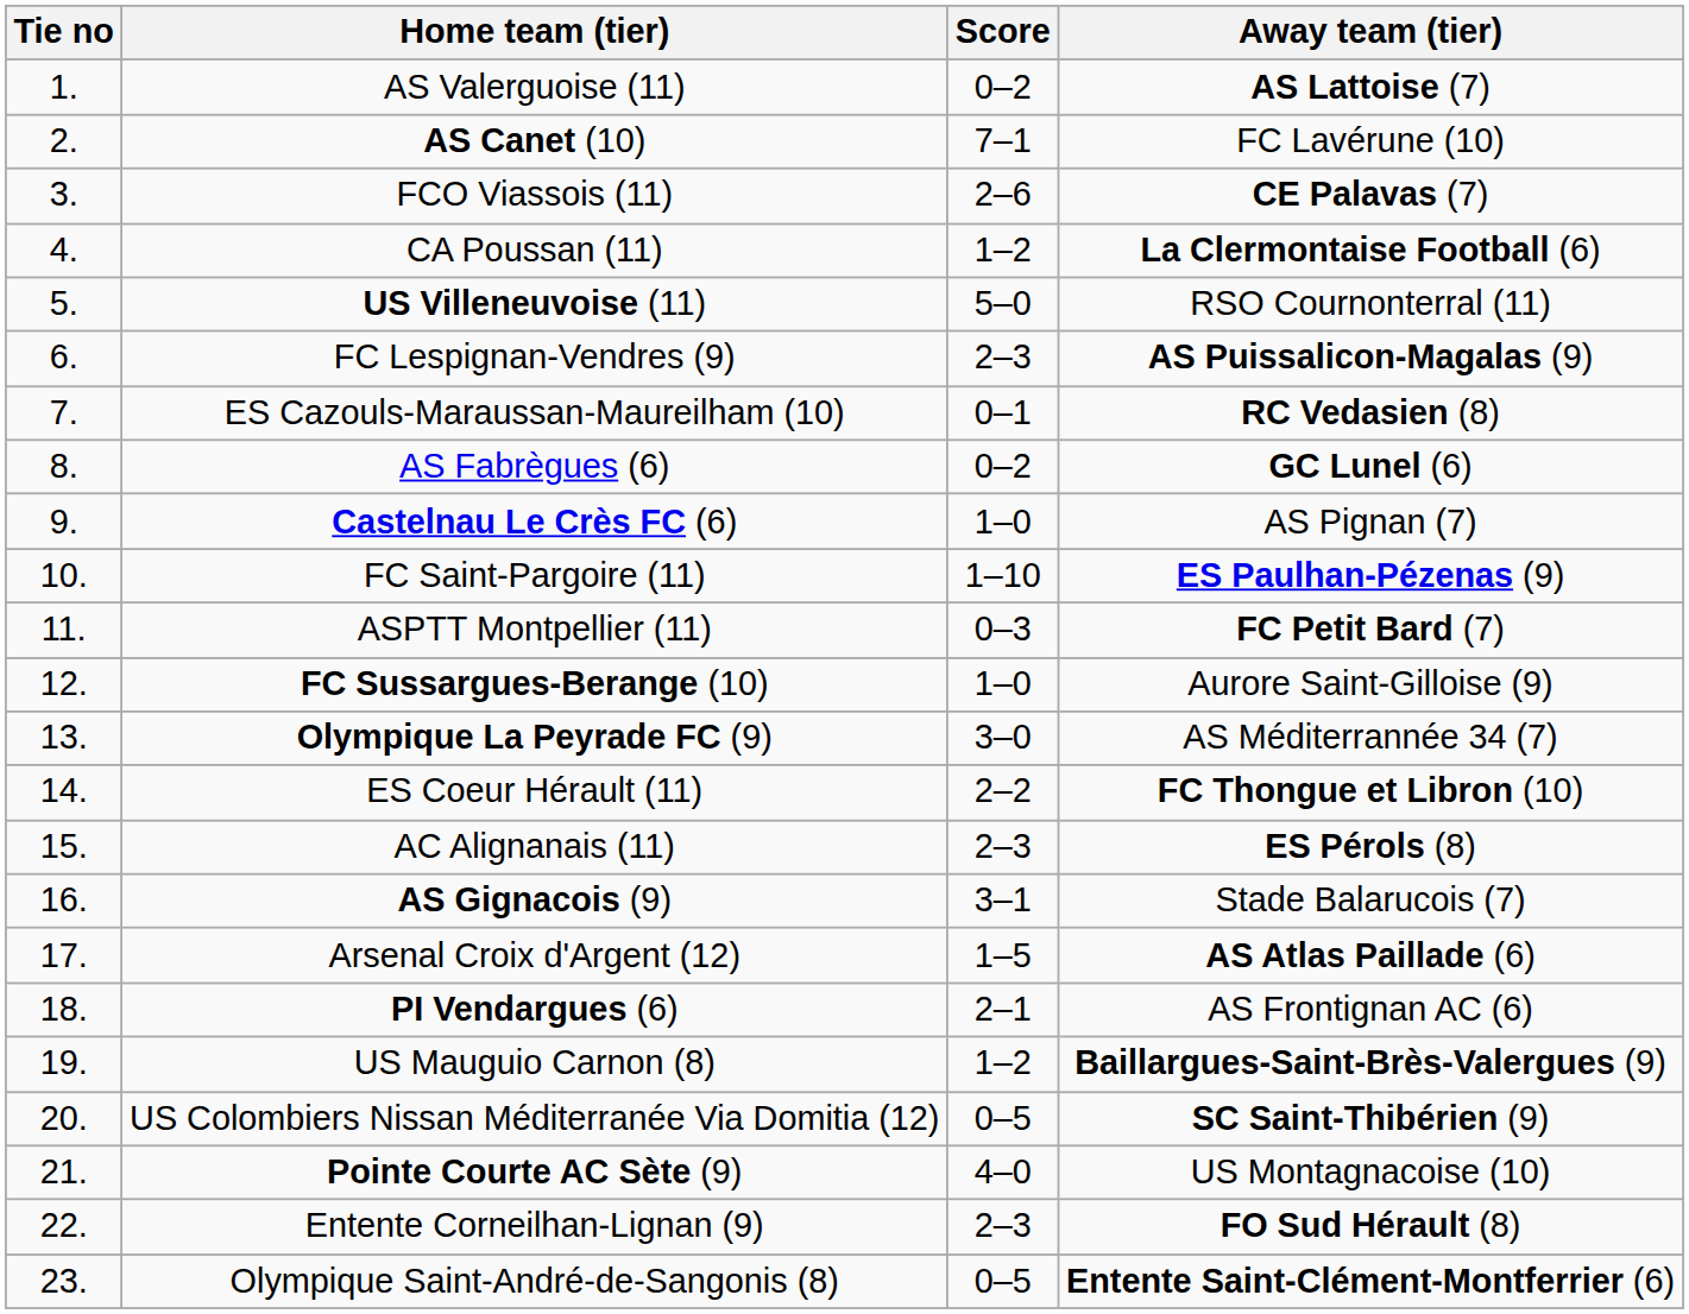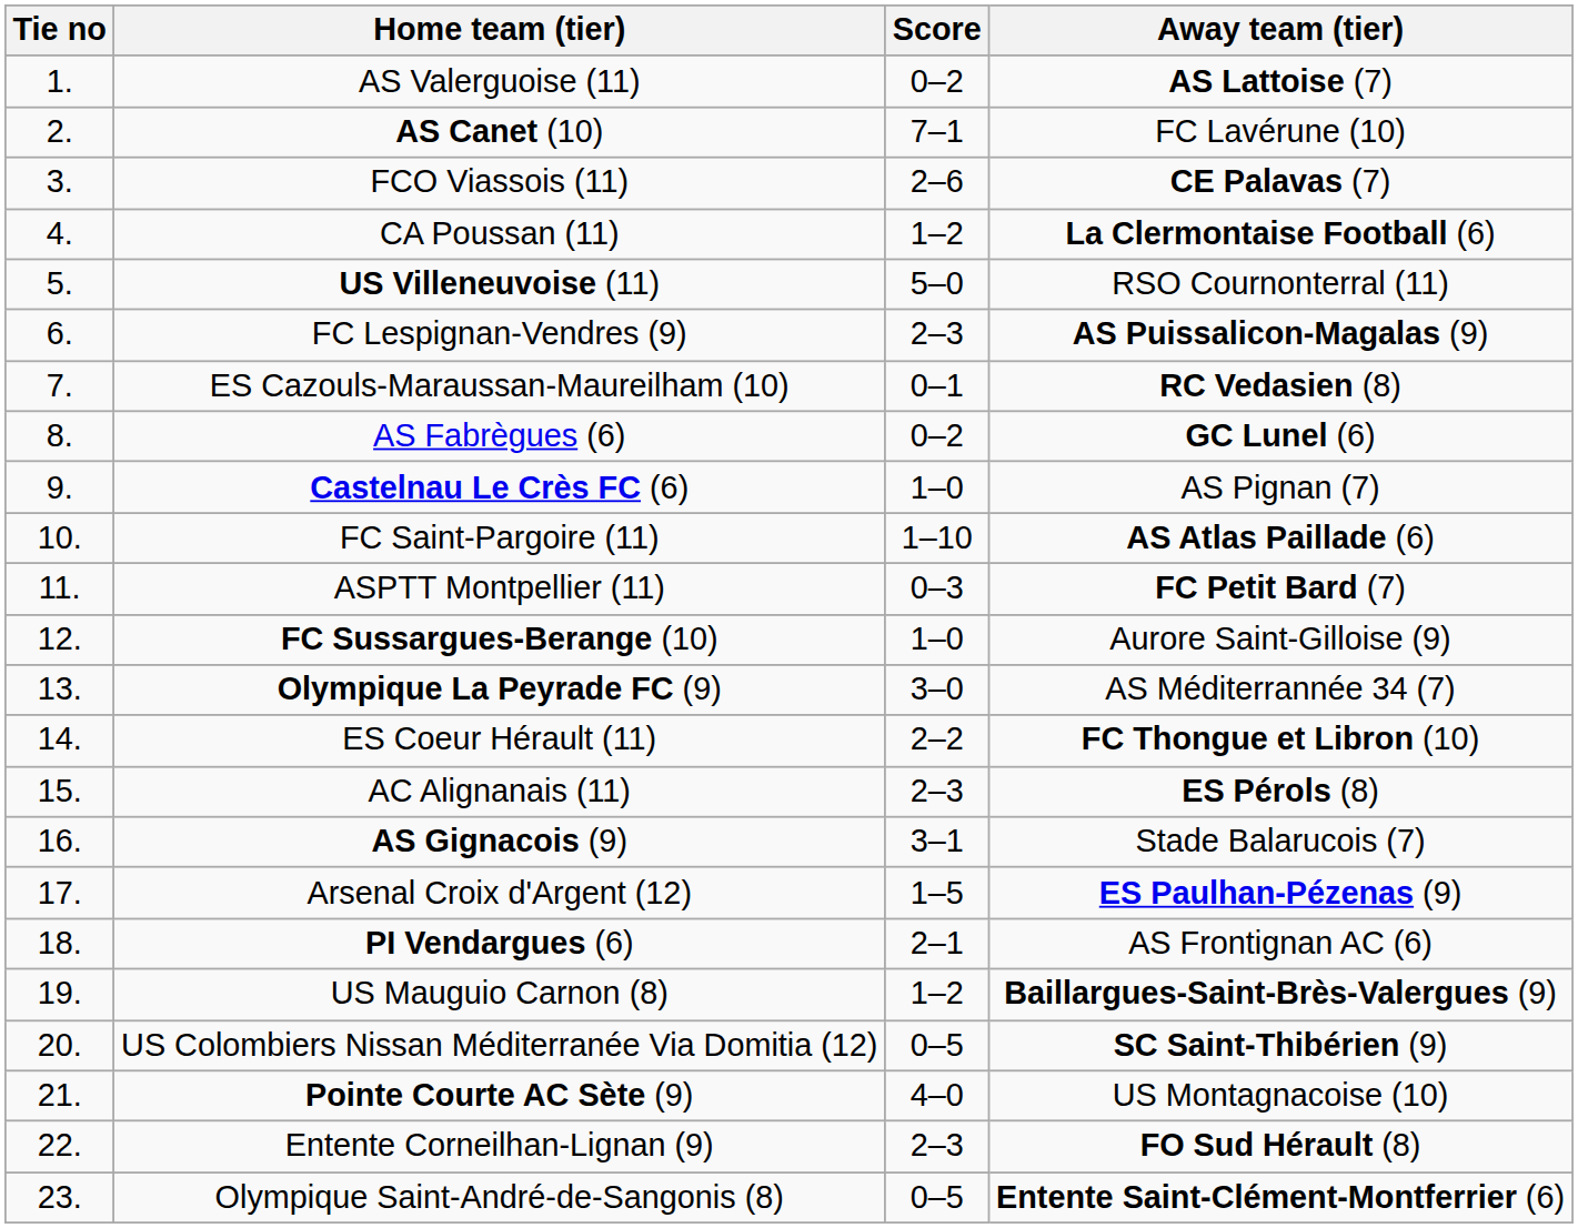 <table class="wikitable" style="text-align: center">
 <tr>
 <th>Tie no</th>
 <th>Home team (tier)</th>
 <th>Score</th>
 <th>Away team (tier)</th>
 </tr>
 <tr>
 <td>1.</td>
 <td>AS Valerguoise (11)</td>
 <td>0–2</td>
 <td><strong>AS Lattoise</strong> (7)</td>
 </tr>
 <tr>
 <td>2.</td>
 <td><strong>AS Canet</strong> (10)</td>
 <td>7–1</td>
 <td>FC Lavérune (10)</td>
 </tr>
 <tr>
 <td>3.</td>
 <td>FCO Viassois (11)</td>
 <td>2–6</td>
 <td><strong>CE Palavas</strong> (7)</td>
 </tr>
 <tr>
 <td>4.</td>
 <td>CA Poussan (11)</td>
 <td>1–2</td>
 <td><strong>La Clermontaise Football</strong> (6)</td>
 </tr>
 <tr>
 <td>5.</td>
 <td><strong>US Villeneuvoise</strong> (11)</td>
 <td>5–0</td>
 <td>RSO Cournonterral (11)</td>
 </tr>
 <tr>
 <td>6.</td>
 <td>FC Lespignan-Vendres (9)</td>
 <td>2–3</td>
 <td><strong>AS Puissalicon-Magalas</strong> (9)</td>
 </tr>
 <tr>
 <td>7.</td>
 <td>ES Cazouls-Maraussan-Maureilham (10)</td>
 <td>0–1</td>
 <td><strong>RC Vedasien</strong> (8)</td>
 </tr>
 <tr>
 <td>8.</td>
 <td><a href='#'>AS Fabrègues</a> (6)</td>
 <td>0–2</td>
 <td><strong>GC Lunel</strong> (6)</td>
 </tr>
 <tr>
 <td>9.</td>
 <td><strong><a href='#'>Castelnau Le Crès FC</a></strong> (6)</td>
 <td>1–0</td>
 <td>AS Pignan (7)</td>
 </tr>
 <tr>
 <td>10.</td>
 <td>FC Saint-Pargoire (11)</td>
 <td>1–10</td>
-<td><strong><a href='#'>ES Paulhan-Pézenas</a></strong> (9)</td>
+<td><strong>AS Atlas Paillade</strong> (6)</td>
 </tr>
 <tr>
 <td>11.</td>
 <td>ASPTT Montpellier (11)</td>
 <td>0–3</td>
 <td><strong>FC Petit Bard</strong> (7)</td>
 </tr>
 <tr>
 <td>12.</td>
 <td><strong>FC Sussargues-Berange</strong> (10)</td>
 <td>1–0</td>
 <td>Aurore Saint-Gilloise (9)</td>
 </tr>
 <tr>
 <td>13.</td>
 <td><strong>Olympique La Peyrade FC</strong> (9)</td>
 <td>3–0</td>
 <td>AS Méditerrannée 34 (7)</td>
 </tr>
 <tr>
 <td>14.</td>
 <td>ES Coeur Hérault (11)</td>
 <td>2–2 </td>
 <td><strong>FC Thongue et Libron</strong> (10)</td>
 </tr>
 <tr>
 <td>15.</td>
 <td>AC Alignanais (11)</td>
 <td>2–3</td>
 <td><strong>ES Pérols</strong> (8)</td>
 </tr>
 <tr>
 <td>16.</td>
 <td><strong>AS Gignacois</strong> (9)</td>
 <td>3–1</td>
 <td>Stade Balarucois (7)</td>
 </tr>
 <tr>
 <td>17.</td>
 <td>Arsenal Croix d'Argent (12)</td>
 <td>1–5</td>
-<td><strong>AS Atlas Paillade</strong> (6)</td>
+<td><strong><a href='#'>ES Paulhan-Pézenas</a></strong> (9)</td>
 </tr>
 <tr>
 <td>18.</td>
 <td><strong>PI Vendargues</strong> (6)</td>
 <td>2–1</td>
 <td>AS Frontignan AC (6)</td>
 </tr>
 <tr>
 <td>19.</td>
 <td>US Mauguio Carnon (8)</td>
 <td>1–2</td>
 <td><strong>Baillargues-Saint-Brès-Valergues</strong> (9)</td>
 </tr>
 <tr>
 <td>20.</td>
 <td>US Colombiers Nissan Méditerranée Via Domitia (12)</td>
 <td>0–5</td>
 <td><strong>SC Saint-Thibérien</strong> (9)</td>
 </tr>
 <tr>
 <td>21.</td>
 <td><strong>Pointe Courte AC Sète</strong> (9)</td>
 <td>4–0</td>
 <td>US Montagnacoise (10)</td>
 </tr>
 <tr>
 <td>22.</td>
 <td>Entente Corneilhan-Lignan (9)</td>
 <td>2–3</td>
 <td><strong>FO Sud Hérault</strong> (8)</td>
 </tr>
 <tr>
 <td>23.</td>
 <td>Olympique Saint-André-de-Sangonis (8)</td>
 <td>0–5</td>
 <td><strong>Entente Saint-Clément-Montferrier</strong> (6)</td>
 </tr>
 </table>
